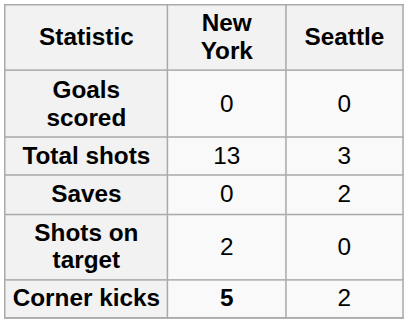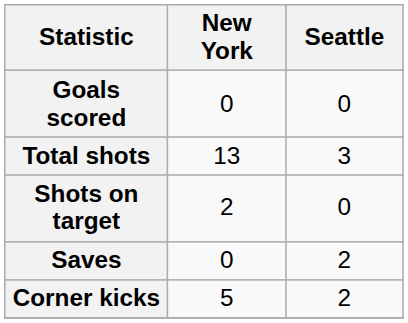 <table class="wikitable plainrowheaders" style="text-align:center">
 <tr>
 <th scope=col width=100>Statistic</th>
 <th scope=col width=70>New York</th>
 <th scope=col width=70>Seattle</th>
 </tr>
 <tr>
 <th scope=row>Goals scored</th>
 <td>0</td>
 <td>0</td>
 </tr>
 <tr>
 <th scope=row>Total shots</th>
 <td>13</td>
 <td>3</td>
 </tr>
 <tr>
+<th scope=row>Shots on target</th>
+<td>2</td>
+<td>0</td>
+</tr>
+<tr>
 <th scope=row>Saves</th>
 <td>0</td>
 <td>2</td>
 </tr>
 <tr>
-<th scope=row>Shots on target</th>
-<td>2</td>
-<td>0</td>
-</tr>
-<tr>
 <th scope=row>Corner kicks</th>
-<td><strong>5</strong></td>
+<td>5</td>
 <td>2</td>
 </tr>
 <tr>
 </tr>
 </table>
